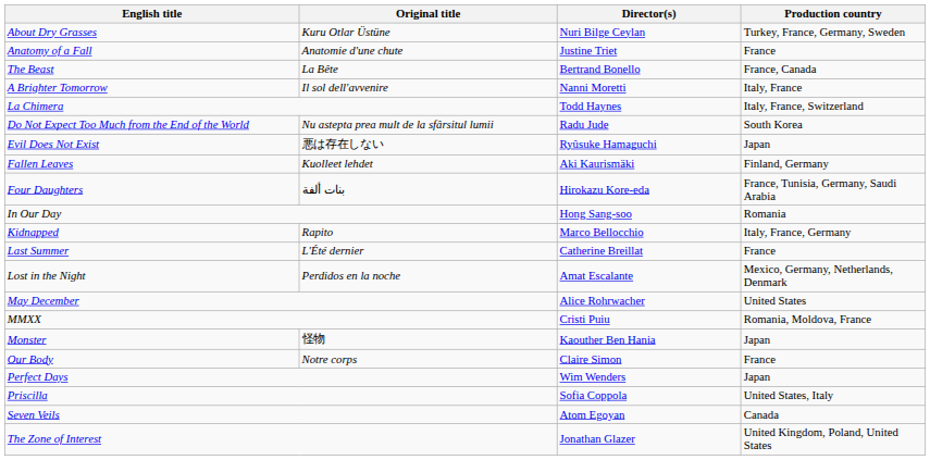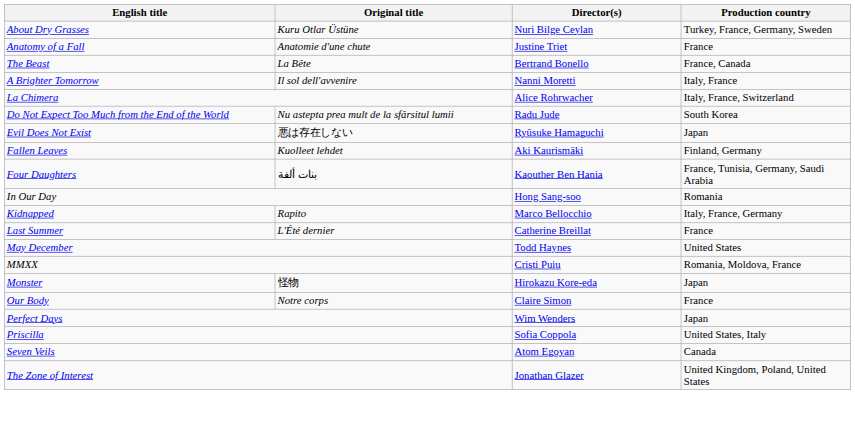 <table class="wikitable" width=100%>
 <tr>
 <th scope="col" width="32%">English title</th>
 <th scope="col" width="28%">Original title</th>
 <th scope="col" width="20%">Director(s)</th>
 <th scope="col" width="20%">Production country</th>
 </tr>
 <tr>
 <td><em><a href='#'>About Dry Grasses</a></em></td>
 <td><em>Kuru Otlar Üstüne</em></td>
 <td><a href='#'>Nuri Bilge Ceylan</a></td>
 <td>Turkey, France, Germany, Sweden</td>
 </tr>
 <tr>
 <td><em><a href='#'>Anatomy of a Fall</a></em></td>
 <td><em>Anatomie d'une chute</em></td>
 <td><a href='#'>Justine Triet</a></td>
 <td>France</td>
 </tr>
 <tr>
 <td><em><a href='#'>The Beast</a></em></td>
 <td><em>La Bête</em></td>
 <td><a href='#'>Bertrand Bonello</a></td>
 <td>France, Canada</td>
 </tr>
 <tr>
 <td><em><a href='#'>A Brighter Tomorrow</a></em></td>
 <td><em>Il sol dell'avvenire</em></td>
 <td><a href='#'>Nanni Moretti</a></td>
 <td>Italy, France</td>
 </tr>
 <tr>
 <td colspan="2"><em><a href='#'>La Chimera</a></em></td>
-<td><a href='#'>Todd Haynes</a></td>
+<td><a href='#'>Alice Rohrwacher</a></td>
 <td>Italy, France, Switzerland</td>
 </tr>
 <tr>
 <td><em><a href='#'>Do Not Expect Too Much from the End of the World</a></em></td>
 <td><em>Nu astepta prea mult de la sfârsitul lumii</em></td>
 <td><a href='#'>Radu Jude</a></td>
 <td>South Korea</td>
 </tr>
 <tr>
 <td><em><a href='#'>Evil Does Not Exist</a></em></td>
 <td>悪は存在しない</td>
 <td><a href='#'>Ryûsuke Hamaguchi</a></td>
 <td>Japan</td>
 </tr>
 <tr>
 <td><em><a href='#'>Fallen Leaves</a></em></td>
 <td><em>Kuolleet lehdet</em></td>
 <td><a href='#'>Aki Kaurismäki</a></td>
 <td>Finland, Germany</td>
 </tr>
 <tr>
 <td><em><a href='#'>Four Daughters</a></em></td>
 <td>بنات ألفة</td>
-<td><a href='#'>Hirokazu Kore-eda</a></td>
+<td><a href='#'>Kaouther Ben Hania</a></td>
 <td>France, Tunisia, Germany, Saudi Arabia</td>
 </tr>
 <tr>
 <td colspan=2><em>In Our Day</em></td>
 <td><a href='#'>Hong Sang-soo</a></td>
 <td>Romania</td>
 </tr>
 <tr>
 <td><em><a href='#'>Kidnapped</a> </em></td>
 <td><em>Rapito</em></td>
 <td><a href='#'>Marco Bellocchio</a></td>
 <td>Italy, France, Germany</td>
 </tr>
 <tr>
 <td><em><a href='#'>Last Summer</a></em></td>
 <td><em>L'Été dernier</em></td>
 <td><a href='#'>Catherine Breillat</a></td>
 <td>France</td>
 </tr>
 <tr>
-<td><em>Lost in the Night</em></td>
-<td><em>Perdidos en la noche</em></td>
-<td><a href='#'>Amat Escalante</a></td>
-<td>Mexico, Germany, Netherlands, Denmark</td>
-</tr>
-<tr>
 <td colspan=2><em><a href='#'>May December</a></em></td>
-<td><a href='#'>Alice Rohrwacher</a></td>
+<td><a href='#'>Todd Haynes</a></td>
 <td>United States</td>
 </tr>
 <tr>
 <td colspan=2><em>MMXX</em></td>
 <td><a href='#'>Cristi Puiu</a></td>
 <td>Romania, Moldova, France</td>
 </tr>
 <tr>
 <td><em><a href='#'>Monster</a></em></td>
 <td>怪物</td>
-<td><a href='#'>Kaouther Ben Hania</a></td>
+<td><a href='#'>Hirokazu Kore-eda</a></td>
 <td>Japan</td>
 </tr>
 <tr>
 <td><em><a href='#'>Our Body</a></em></td>
 <td><em>Notre corps</em></td>
 <td><a href='#'>Claire Simon</a></td>
 <td>France</td>
 </tr>
 <tr>
 <td colspan=2><em><a href='#'>Perfect Days</a></em></td>
 <td><a href='#'>Wim Wenders</a></td>
 <td>Japan</td>
 </tr>
 <tr>
 <td colspan=2><em><a href='#'>Priscilla</a></em></td>
 <td><a href='#'>Sofia Coppola</a></td>
 <td>United States, Italy</td>
 </tr>
 <tr>
 <td colspan="2"><em><a href='#'>Seven Veils</a></em></td>
 <td><a href='#'>Atom Egoyan</a></td>
 <td>Canada</td>
 </tr>
 <tr>
 <td colspan="2"><em><a href='#'>The Zone of Interest</a></em></td>
 <td><a href='#'>Jonathan Glazer</a></td>
 <td>United Kingdom, Poland, United States</td>
 </tr>
 </table>
